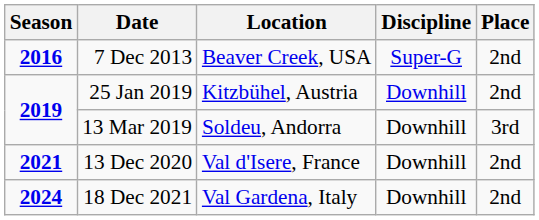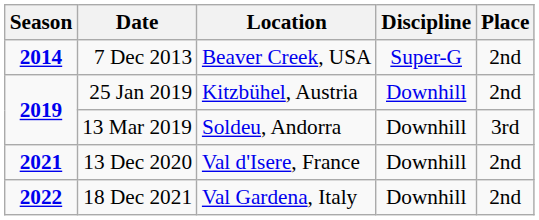 <table class="wikitable" style="text-align:center; font-size:95%;">
 <tr>
 <th>Season</th>
 <th>Date</th>
 <th>Location</th>
 <th>Discipline</th>
 <th>Place</th>
 </tr>
 <tr>
-<td><strong><a href='#'>2016</a></strong></td>
+<td><strong><a href='#'>2014</a></strong></td>
 <td align=right>7 Dec 2013</td>
 <td align=left> <a href='#'>Beaver Creek</a>, USA</td>
 <td><a href='#'>Super-G</a></td>
 <td>2nd</td>
 </tr>
 <tr>
 <td rowspan="2"><strong><a href='#'>2019</a></strong></td>
 <td align=right>25 Jan 2019</td>
 <td align=left> <a href='#'>Kitzbühel</a>, Austria</td>
 <td><a href='#'>Downhill</a></td>
 <td>2nd</td>
 </tr>
 <tr>
 <td align=right>13 Mar 2019</td>
 <td align=left> <a href='#'>Soldeu</a>, Andorra</td>
 <td>Downhill</td>
 <td>3rd</td>
 </tr>
 <tr>
 <td><strong><a href='#'>2021</a></strong></td>
 <td align=right>13 Dec 2020</td>
 <td align=left> <a href='#'>Val d'Isere</a>, France</td>
 <td>Downhill</td>
 <td>2nd</td>
 </tr>
 <tr>
-<td><strong><a href='#'>2024</a></strong></td>
+<td><strong><a href='#'>2022</a></strong></td>
 <td align=right>18 Dec 2021</td>
 <td align=left> <a href='#'>Val Gardena</a>, Italy</td>
 <td>Downhill</td>
 <td>2nd</td>
 </tr>
 </table>
